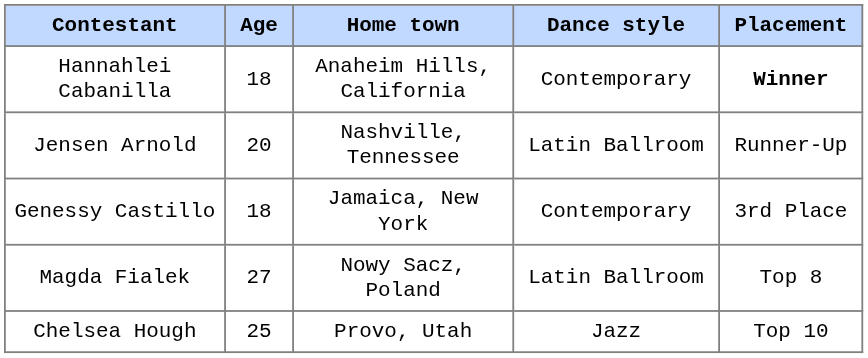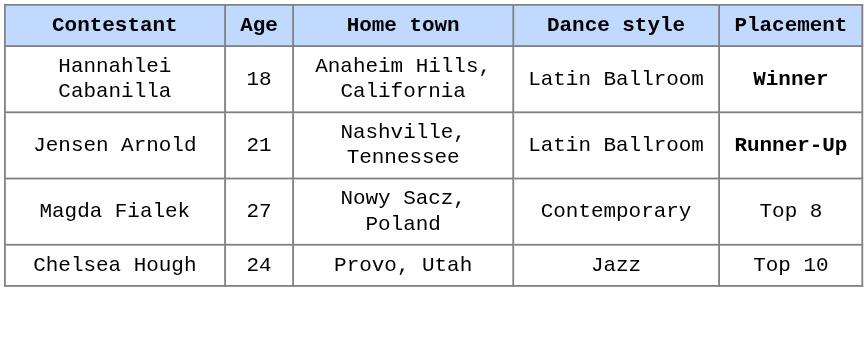 <table border="1" cellpadding="4" cellspacing="0" style="text-align:center; font-size:90%; border-collapse:collapse; width:38%;">
 <tr style="background:#C1D8FF;">
 <th style="width:16%;">Contestant</th>
 <th style="width:3%; text-align:center;">Age</th>
 <th style="width:16%;">Home town</th>
 <th style="width:8%;">Dance style</th>
 <th style="width:3%;">Placement</th>
 </tr>
 <tr>
 <td>Hannahlei Cabanilla</td>
 <td>18</td>
 <td>Anaheim Hills, California</td>
-<td>Contemporary</td>
+<td>Latin Ballroom</td>
 <td><strong>Winner</strong></td>
 </tr>
 <tr>
 <td>Jensen Arnold</td>
-<td>20</td>
+<td>21</td>
 <td>Nashville, Tennessee</td>
 <td>Latin Ballroom</td>
-<td>Runner-Up</td>
-</tr>
-<tr>
-<td>Genessy Castillo</td>
-<td>18</td>
-<td>Jamaica, New York</td>
-<td>Contemporary</td>
-<td>3rd Place</td>
+<td><strong>Runner-Up</strong></td>
 </tr>
 <tr>
 <td>Magda Fialek</td>
 <td>27</td>
 <td>Nowy Sacz, Poland</td>
-<td>Latin Ballroom</td>
+<td>Contemporary</td>
 <td>Top 8</td>
 </tr>
 <tr>
 <td>Chelsea Hough</td>
-<td>25</td>
+<td>24</td>
 <td>Provo, Utah</td>
 <td>Jazz</td>
 <td>Top 10</td>
 </tr>
 </table>
